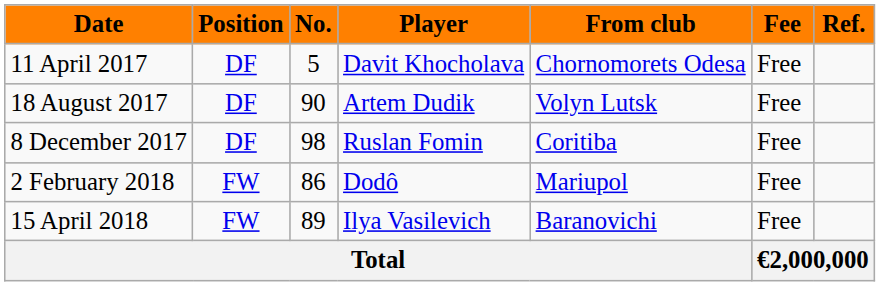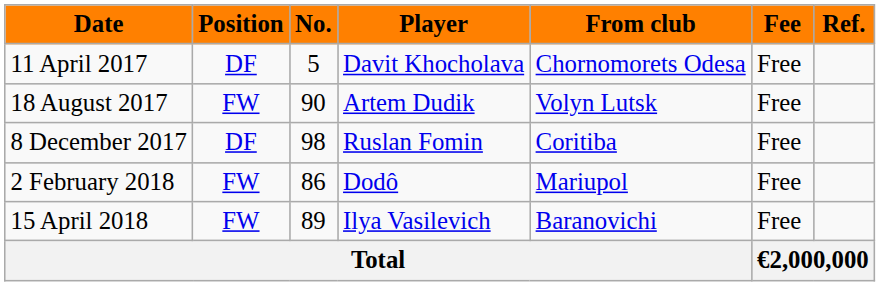 <table class="wikitable sortable">
 <tr>
 <th style="background:#FF8000; color:black;">Date</th>
 <th style="background:#FF8000; color:black;">Position</th>
 <th style="background:#FF8000; color:black;">No.</th>
 <th style="background:#FF8000; color:black;">Player</th>
 <th style="background:#FF8000; color:black;">From club</th>
 <th style="background:#FF8000; color:black;">Fee</th>
 <th style="background:#FF8000; color:black;">Ref.</th>
 </tr>
 <tr>
 <td>11 April 2017</td>
 <td style="text-align:center;"><a href='#'>DF</a></td>
 <td style="text-align:center;">5</td>
 <td style="text-align:left;"> <a href='#'>Davit Khocholava</a></td>
 <td style="text-align:left;"> <a href='#'>Chornomorets Odesa</a></td>
 <td>Free</td>
 <td></td>
 </tr>
 <tr>
 <td>18 August 2017</td>
-<td style="text-align:center;"><a href='#'>DF</a></td>
+<td style="text-align:center;"><a href='#'>FW</a></td>
 <td style="text-align:center;">90</td>
 <td style="text-align:left;"> <a href='#'>Artem Dudik</a></td>
 <td style="text-align:left;"> <a href='#'>Volyn Lutsk</a></td>
 <td>Free</td>
 <td></td>
 </tr>
 <tr>
 <td>8 December 2017</td>
 <td style="text-align:center;"><a href='#'>DF</a></td>
 <td style="text-align:center;">98</td>
 <td style="text-align:left;"> <a href='#'>Ruslan Fomin</a></td>
 <td style="text-align:left;"> <a href='#'>Coritiba</a></td>
 <td>Free</td>
 <td></td>
 </tr>
 <tr>
 <td>2 February 2018</td>
 <td style="text-align:center;"><a href='#'>FW</a></td>
 <td style="text-align:center;">86</td>
 <td style="text-align:left;"> <a href='#'>Dodô</a></td>
 <td style="text-align:left;"> <a href='#'>Mariupol</a></td>
 <td>Free</td>
 <td></td>
 </tr>
 <tr>
 <td>15 April 2018</td>
 <td style="text-align:center;"><a href='#'>FW</a></td>
 <td style="text-align:center;">89</td>
 <td style="text-align:left;"> <a href='#'>Ilya Vasilevich</a></td>
 <td style="text-align:left;"> <a href='#'>Baranovichi</a></td>
 <td>Free</td>
 <td></td>
 </tr>
 <tr>
 <th colspan="5">Total</th>
 <th colspan="2">€2,000,000</th>
 </tr>
 </table>
